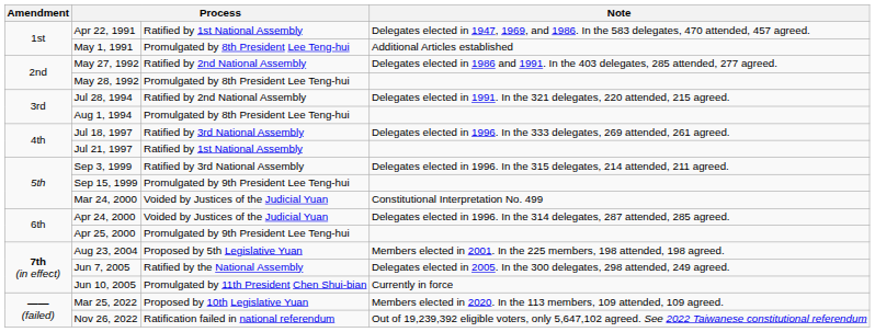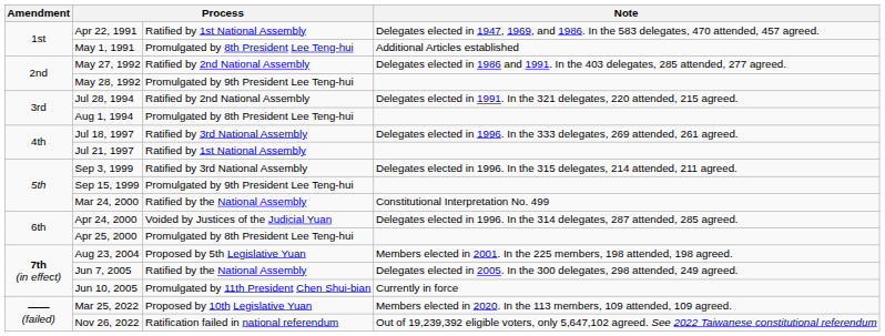 <table class=wikitable>
 <tr>
 <th>Amendment</th>
 <th colspan=2>Process</th>
 <th>Note</th>
 </tr>
 <tr>
 <td rowspan=2 align=center>1st</td>
 <td>Apr 22, 1991</td>
 <td>Ratified by <a href='#'>1st National Assembly</a></td>
 <td>Delegates elected in <a href='#'>1947</a>, <a href='#'>1969</a>, and <a href='#'>1986</a>. In the 583 delegates, 470 attended, 457 agreed.</td>
 </tr>
 <tr>
 <td>May 1, 1991</td>
 <td>Promulgated by <a href='#'>8th President</a> <a href='#'>Lee Teng-hui</a></td>
 <td>Additional Articles established</td>
 </tr>
 <tr>
 <td rowspan=2 align=center>2nd</td>
 <td>May 27, 1992</td>
 <td>Ratified by <a href='#'>2nd National Assembly</a></td>
 <td>Delegates elected in <a href='#'>1986</a> and <a href='#'>1991</a>. In the 403 delegates, 285 attended, 277 agreed.</td>
 </tr>
 <tr>
 <td>May 28, 1992</td>
-<td>Promulgated by 8th President Lee Teng-hui</td>
+<td>Promulgated by 9th President Lee Teng-hui</td>
 <td></td>
 </tr>
 <tr>
 <td rowspan=2 align=center>3rd</td>
 <td>Jul 28, 1994</td>
 <td>Ratified by 2nd National Assembly</td>
 <td>Delegates elected in <a href='#'>1991</a>. In the 321 delegates, 220 attended, 215 agreed.</td>
 </tr>
 <tr>
 <td>Aug 1, 1994</td>
 <td>Promulgated by 8th President Lee Teng-hui</td>
 <td></td>
 </tr>
 <tr>
 <td rowspan=2 align=center>4th</td>
 <td>Jul 18, 1997</td>
 <td>Ratified by <a href='#'>3rd National Assembly</a></td>
 <td>Delegates elected in <a href='#'>1996</a>. In the 333 delegates, 269 attended, 261 agreed.</td>
 </tr>
 <tr>
 <td>Jul 21, 1997</td>
 <td>Ratified by <a href='#'>1st National Assembly</a></td>
 <td></td>
 </tr>
 <tr>
 <td rowspan=3 align=center><em>5th</em></td>
 <td>Sep 3, 1999</td>
 <td>Ratified by 3rd National Assembly</td>
 <td>Delegates elected in 1996. In the 315 delegates, 214 attended, 211 agreed.</td>
 </tr>
 <tr>
 <td>Sep 15, 1999</td>
 <td>Promulgated by 9th President Lee Teng-hui</td>
 <td></td>
 </tr>
 <tr>
 <td>Mar 24, 2000</td>
-<td>Voided by Justices of the <a href='#'>Judicial Yuan</a></td>
+<td>Ratified by the <a href='#'>National Assembly</a></td>
 <td>Constitutional Interpretation No. 499</td>
 </tr>
 <tr>
 <td rowspan=2 align=center>6th</td>
 <td>Apr 24, 2000</td>
 <td>Voided by Justices of the <a href='#'>Judicial Yuan</a></td>
 <td>Delegates elected in 1996. In the 314 delegates, 287 attended, 285 agreed.</td>
 </tr>
 <tr>
 <td>Apr 25, 2000</td>
-<td>Promulgated by 9th President Lee Teng-hui</td>
+<td>Promulgated by 8th President Lee Teng-hui</td>
 <td></td>
 </tr>
 <tr>
 <td rowspan=3 align=center><strong>7th</strong><br><em>(in effect)</em></td>
 <td>Aug 23, 2004</td>
 <td>Proposed by 5th <a href='#'>Legislative Yuan</a></td>
 <td>Members elected in <a href='#'>2001</a>. In the 225 members, 198 attended, 198 agreed.</td>
 </tr>
 <tr>
 <td>Jun 7, 2005</td>
 <td>Ratified by the <a href='#'>National Assembly</a></td>
 <td>Delegates elected in <a href='#'>2005</a>. In the 300 delegates, 298 attended, 249 agreed.</td>
 </tr>
 <tr>
 <td>Jun 10, 2005</td>
 <td>Promulgated by <a href='#'>11th President</a> <a href='#'>Chen Shui-bian</a></td>
 <td>Currently in force</td>
 </tr>
 <tr>
 <td rowspan=2 align=center><strong>——</strong><br><em>(failed)</em></td>
 <td>Mar 25, 2022</td>
 <td>Proposed by <a href='#'>10th</a> <a href='#'>Legislative Yuan</a></td>
 <td>Members elected in <a href='#'>2020</a>. In the 113 members, 109 attended, 109 agreed.</td>
 </tr>
 <tr>
 <td>Nov 26, 2022</td>
 <td>Ratification failed in <a href='#'>national referendum</a></td>
 <td>Out of 19,239,392 eligible voters, only 5,647,102 agreed. <em>See <a href='#'>2022 Taiwanese constitutional referendum</a></em></td>
 </tr>
 </table>
